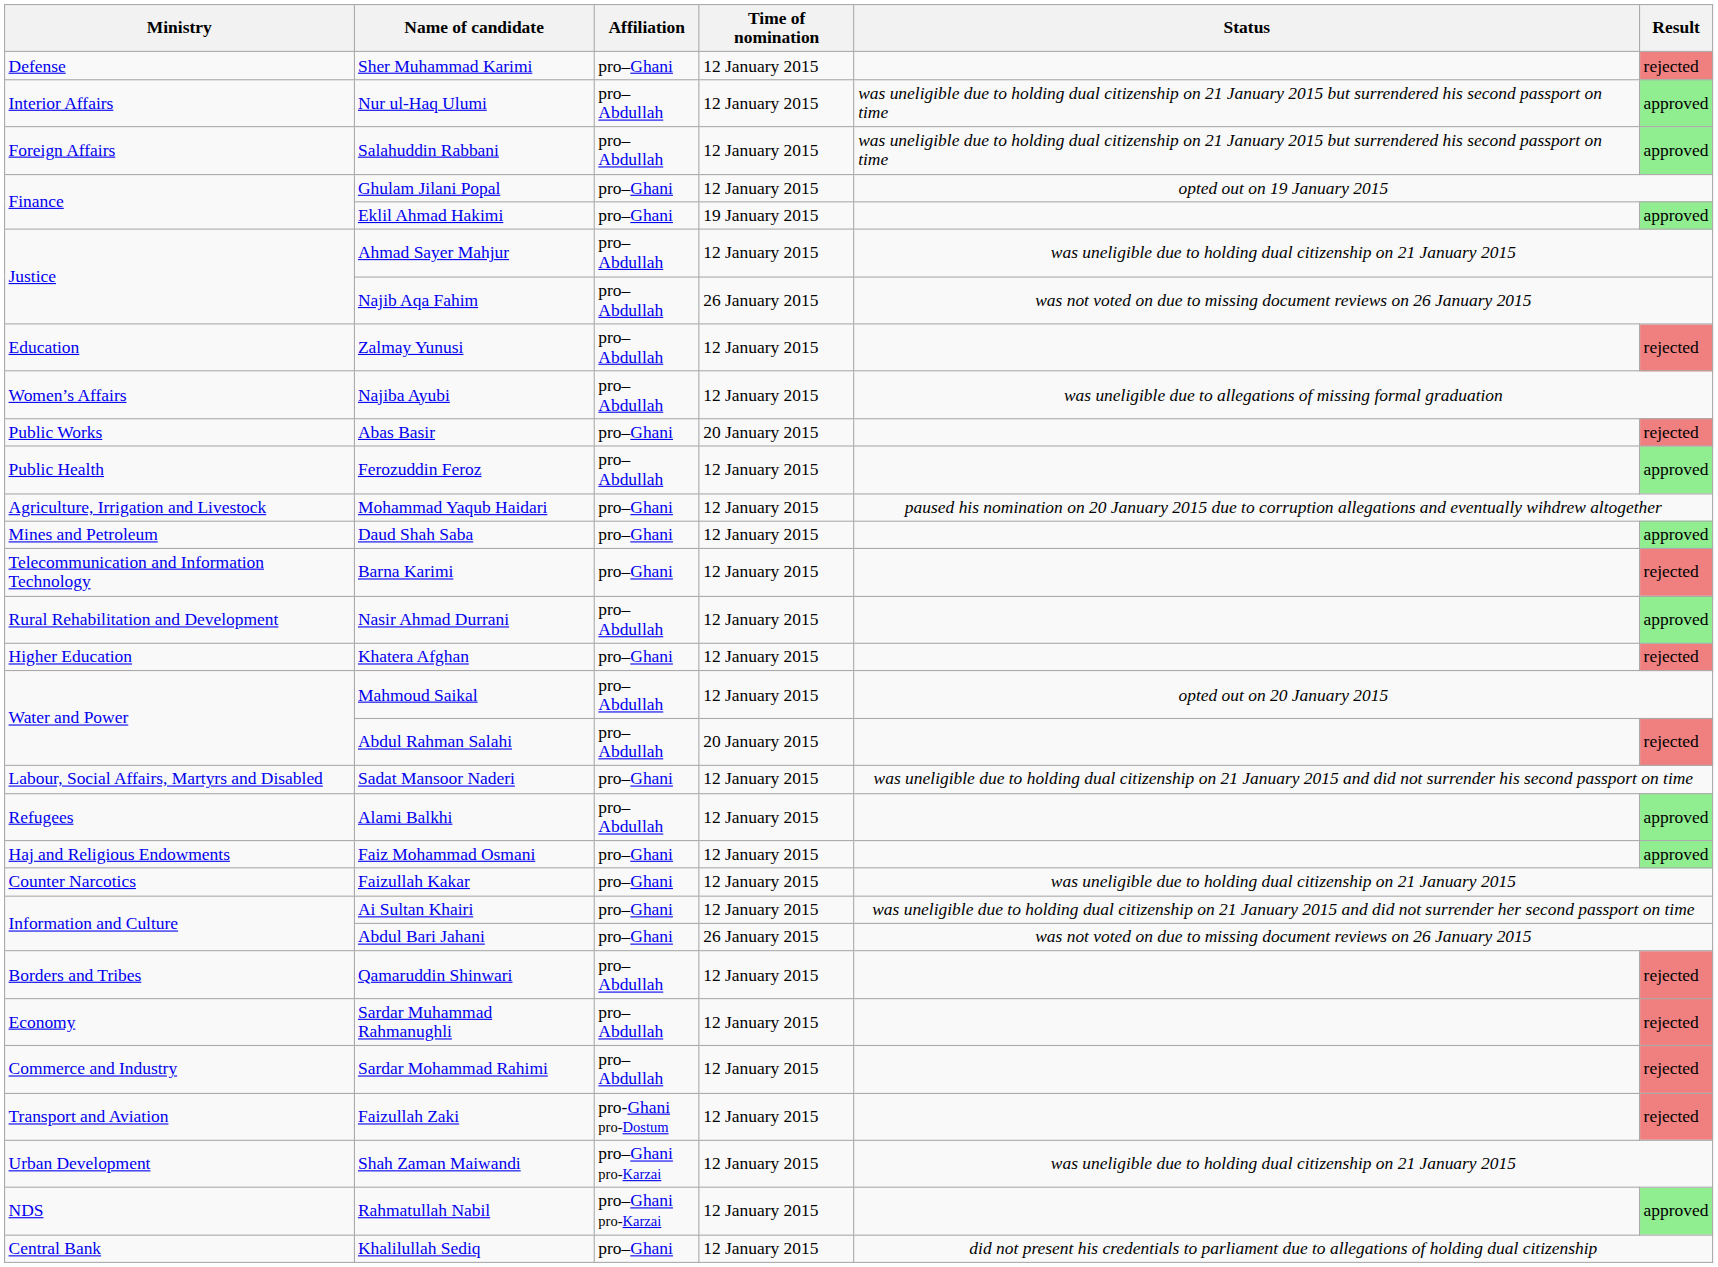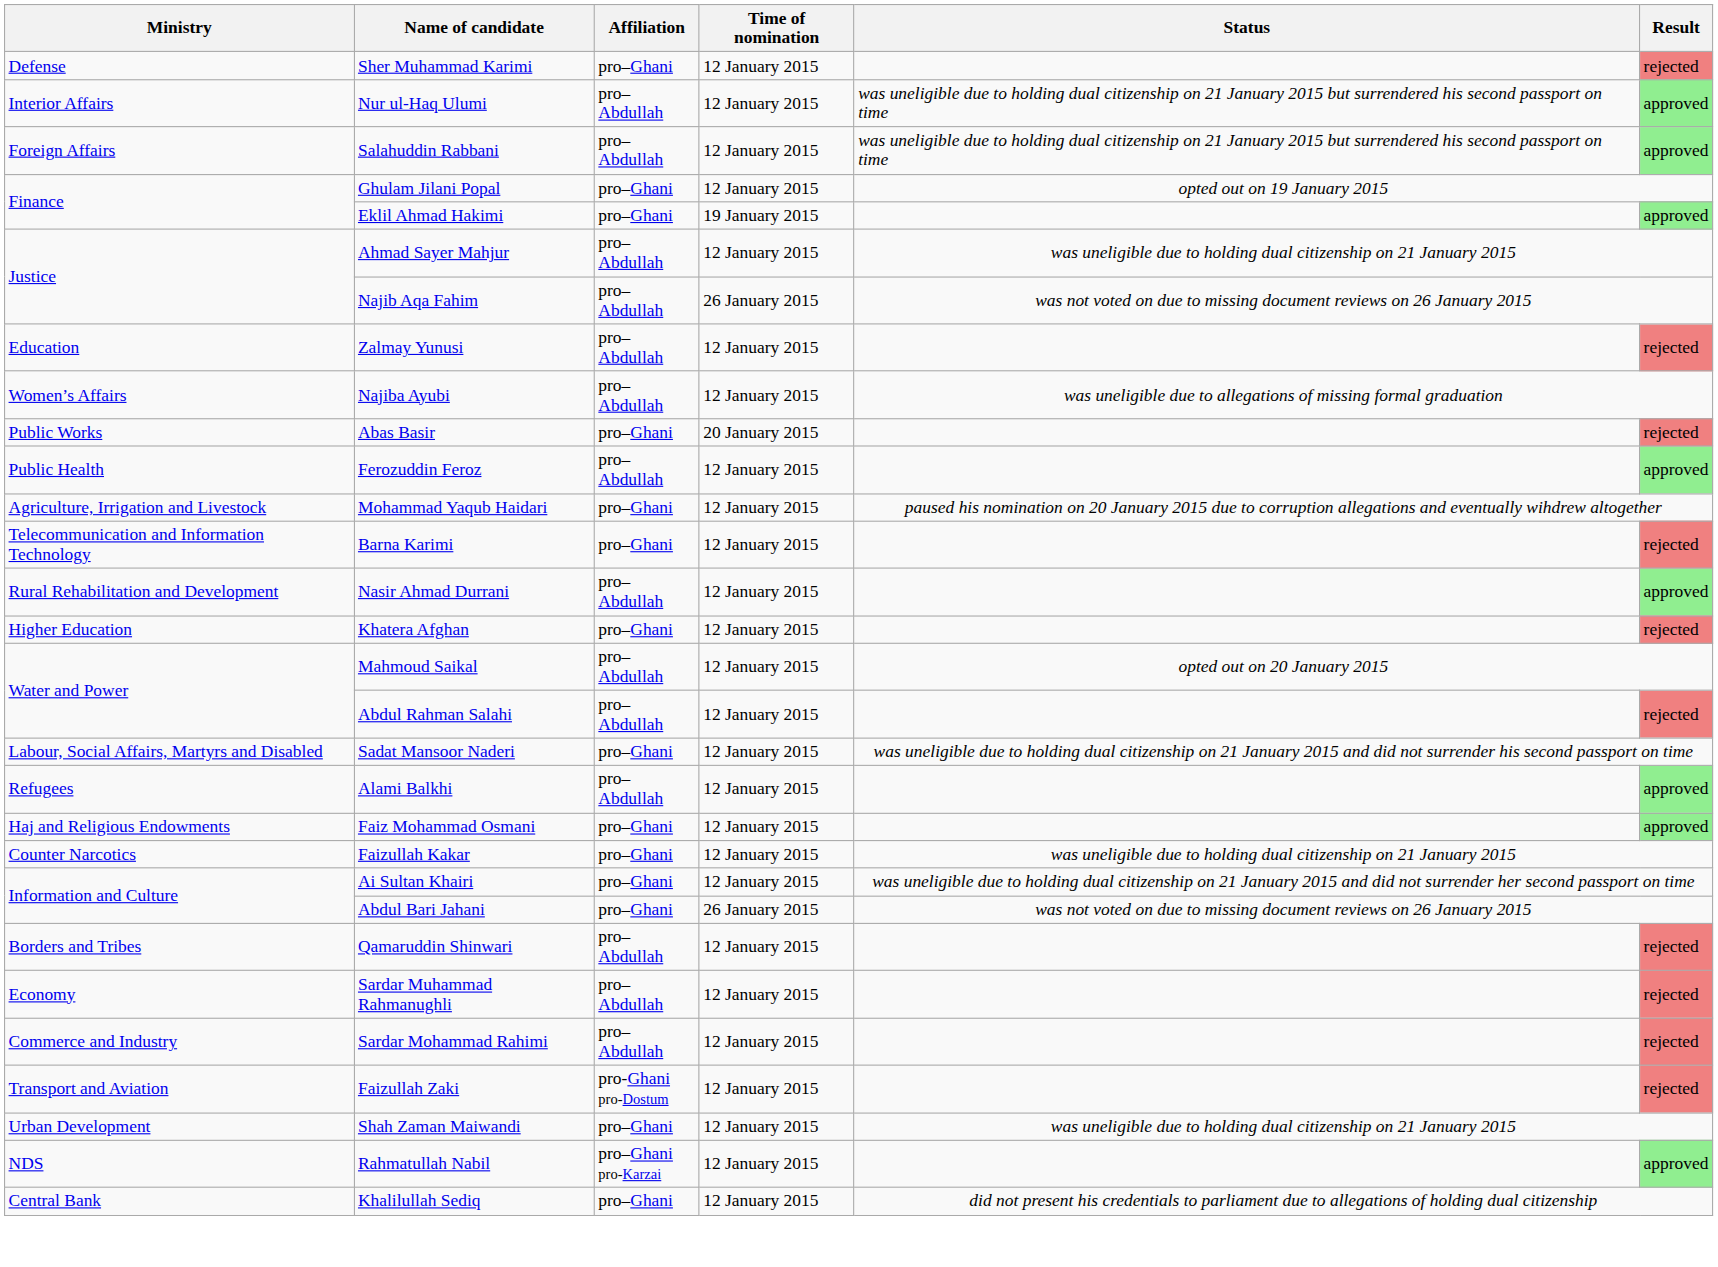 <table class="wikitable sortable">
 <tr>
 <th><strong>Ministry</strong></th>
 <th><strong>Name of candidate</strong></th>
 <th><strong>Affiliation</strong></th>
 <th><strong>Time of nomination</strong></th>
 <th><strong>Status</strong></th>
 <th><strong>Result</strong></th>
 </tr>
 <tr>
 <td><a href='#'>Defense</a></td>
 <td><a href='#'>Sher Muhammad Karimi</a></td>
 <td>pro–<a href='#'>Ghani</a></td>
 <td>12 January 2015</td>
 <td></td>
 <td bgcolor=#F08080>rejected</td>
 </tr>
 <tr>
 <td><a href='#'>Interior Affairs</a></td>
 <td><a href='#'>Nur ul-Haq Ulumi</a></td>
 <td>pro–<a href='#'>Abdullah</a></td>
 <td>12 January 2015</td>
 <td><em>was uneligible due to holding dual citizenship on 21 January 2015 but surrendered his second passport on time</em></td>
 <td bgcolor=#90EE90>approved</td>
 </tr>
 <tr>
 <td><a href='#'>Foreign Affairs</a></td>
 <td><a href='#'>Salahuddin Rabbani</a></td>
 <td>pro–<a href='#'>Abdullah</a></td>
 <td>12 January 2015</td>
 <td><em>was uneligible due to holding dual citizenship on 21 January 2015 but surrendered his second passport on time</em></td>
 <td bgcolor=#90EE90>approved</td>
 </tr>
 <tr>
 <td rowspan="2"><a href='#'>Finance</a></td>
 <td><a href='#'>Ghulam Jilani Popal</a></td>
 <td>pro–<a href='#'>Ghani</a></td>
 <td>12 January 2015</td>
 <td colspan="2" style="text-align:center;"><em>opted out on 19 January 2015</em></td>
 </tr>
 <tr>
 <td><a href='#'>Eklil Ahmad Hakimi</a></td>
 <td>pro–<a href='#'>Ghani</a></td>
 <td>19 January 2015</td>
 <td></td>
 <td bgcolor=#90EE90>approved</td>
 </tr>
 <tr>
 <td rowspan="2"><a href='#'>Justice</a></td>
 <td><a href='#'>Ahmad Sayer Mahjur</a></td>
 <td>pro–<a href='#'>Abdullah</a></td>
 <td>12 January 2015</td>
 <td colspan="2" style="text-align:center;"><em>was uneligible due to holding dual citizenship on 21 January 2015</em></td>
 </tr>
 <tr>
 <td><a href='#'>Najib Aqa Fahim</a></td>
 <td>pro–<a href='#'>Abdullah</a></td>
 <td>26 January 2015</td>
 <td colspan="2" style="text-align:center;"><em>was not voted on due to missing document reviews on 26 January 2015</em></td>
 </tr>
 <tr>
 <td><a href='#'>Education</a></td>
 <td><a href='#'>Zalmay Yunusi</a></td>
 <td>pro–<a href='#'>Abdullah</a></td>
 <td>12 January 2015</td>
 <td></td>
 <td bgcolor=#F08080>rejected</td>
 </tr>
 <tr>
 <td><a href='#'>Women’s Affairs</a></td>
 <td><a href='#'>Najiba Ayubi</a></td>
 <td>pro–<a href='#'>Abdullah</a></td>
 <td>12 January 2015</td>
 <td colspan="2" style="text-align:center;"><em>was uneligible due to allegations of missing formal graduation</em></td>
 </tr>
 <tr>
 <td><a href='#'>Public Works</a></td>
 <td><a href='#'>Abas Basir</a></td>
 <td>pro–<a href='#'>Ghani</a></td>
 <td>20 January 2015</td>
 <td></td>
 <td bgcolor=#F08080>rejected</td>
 </tr>
 <tr>
 <td><a href='#'>Public Health</a></td>
 <td><a href='#'>Ferozuddin Feroz</a></td>
 <td>pro–<a href='#'>Abdullah</a></td>
 <td>12 January 2015</td>
 <td></td>
 <td bgcolor=#90EE90>approved</td>
 </tr>
 <tr>
 <td><a href='#'>Agriculture, Irrigation and Livestock</a></td>
 <td><a href='#'>Mohammad Yaqub Haidari</a></td>
 <td>pro–<a href='#'>Ghani</a></td>
 <td>12 January 2015</td>
 <td colspan="2" style="text-align:center;"><em>paused his nomination on 20 January 2015 due to corruption allegations and eventually wihdrew altogether</em></td>
 </tr>
 <tr>
-<td><a href='#'>Mines and Petroleum</a></td>
-<td><a href='#'>Daud Shah Saba</a></td>
-<td>pro–<a href='#'>Ghani</a></td>
-<td>12 January 2015</td>
-<td></td>
-<td bgcolor=#90EE90>approved</td>
-</tr>
-<tr>
 <td><a href='#'>Telecommunication and Information Technology</a></td>
 <td><a href='#'>Barna Karimi</a></td>
 <td>pro–<a href='#'>Ghani</a></td>
 <td>12 January 2015</td>
 <td></td>
 <td bgcolor=#F08080>rejected</td>
 </tr>
 <tr>
 <td><a href='#'>Rural Rehabilitation and Development</a></td>
 <td><a href='#'>Nasir Ahmad Durrani</a></td>
 <td>pro–<a href='#'>Abdullah</a></td>
 <td>12 January 2015</td>
 <td></td>
 <td bgcolor=#90EE90>approved</td>
 </tr>
 <tr>
 <td><a href='#'>Higher Education</a></td>
 <td><a href='#'>Khatera Afghan</a></td>
 <td>pro–<a href='#'>Ghani</a></td>
 <td>12 January 2015</td>
 <td></td>
 <td bgcolor=#F08080>rejected</td>
 </tr>
 <tr>
 <td rowspan="2"><a href='#'>Water and Power</a></td>
 <td><a href='#'>Mahmoud Saikal</a></td>
 <td>pro–<a href='#'>Abdullah</a></td>
 <td>12 January 2015</td>
 <td colspan="2" style="text-align:center;"><em>opted out on 20 January 2015</em></td>
 </tr>
 <tr>
 <td><a href='#'>Abdul Rahman Salahi</a></td>
 <td>pro–<a href='#'>Abdullah</a></td>
-<td>20 January 2015</td>
+<td>12 January 2015</td>
 <td></td>
 <td bgcolor=#F08080>rejected</td>
 </tr>
 <tr>
 <td><a href='#'>Labour, Social Affairs, Martyrs and Disabled</a></td>
 <td><a href='#'>Sadat Mansoor Naderi</a></td>
 <td>pro–<a href='#'>Ghani</a></td>
 <td>12 January 2015</td>
 <td colspan="2" style="text-align:center;"><em>was uneligible due to holding dual citizenship on 21 January 2015 and did not surrender his second passport on time</em></td>
 </tr>
 <tr>
 <td><a href='#'>Refugees</a></td>
 <td><a href='#'>Alami Balkhi</a></td>
 <td>pro–<a href='#'>Abdullah</a></td>
 <td>12 January 2015</td>
 <td></td>
 <td bgcolor=#90EE90>approved</td>
 </tr>
 <tr>
 <td><a href='#'>Haj and Religious Endowments</a></td>
 <td><a href='#'>Faiz Mohammad Osmani</a></td>
 <td>pro–<a href='#'>Ghani</a></td>
 <td>12 January 2015</td>
 <td></td>
 <td bgcolor=#90EE90>approved</td>
 </tr>
 <tr>
 <td><a href='#'>Counter Narcotics</a></td>
 <td><a href='#'>Faizullah Kakar</a></td>
 <td>pro–<a href='#'>Ghani</a></td>
 <td>12 January 2015</td>
 <td colspan="2" style="text-align:center;"><em>was uneligible due to holding dual citizenship on 21 January 2015</em></td>
 </tr>
 <tr>
 <td rowspan="2"><a href='#'>Information and Culture</a></td>
 <td><a href='#'>Ai Sultan Khairi</a></td>
 <td>pro–<a href='#'>Ghani</a></td>
 <td>12 January 2015</td>
 <td colspan="2" style="text-align:center;"><em>was uneligible due to holding dual citizenship on 21 January 2015 and did not surrender her second passport on time</em></td>
 </tr>
 <tr>
 <td><a href='#'>Abdul Bari Jahani</a></td>
 <td>pro–<a href='#'>Ghani</a></td>
 <td>26 January 2015</td>
 <td colspan="2" style="text-align:center;"><em>was not voted on due to missing document reviews on 26 January 2015</em></td>
 </tr>
 <tr>
 <td><a href='#'>Borders and Tribes</a></td>
 <td><a href='#'>Qamaruddin Shinwari</a></td>
 <td>pro–<a href='#'>Abdullah</a></td>
 <td>12 January 2015</td>
 <td></td>
 <td bgcolor=#F08080>rejected</td>
 </tr>
 <tr>
 <td><a href='#'>Economy</a></td>
 <td><a href='#'>Sardar Muhammad Rahmanughli</a></td>
 <td>pro–<a href='#'>Abdullah</a></td>
 <td>12 January 2015</td>
 <td></td>
 <td bgcolor=#F08080>rejected</td>
 </tr>
 <tr>
 <td><a href='#'>Commerce and Industry</a></td>
 <td><a href='#'>Sardar Mohammad Rahimi</a></td>
 <td>pro–<a href='#'>Abdullah</a></td>
 <td>12 January 2015</td>
 <td></td>
 <td bgcolor=#F08080>rejected</td>
 </tr>
 <tr>
 <td><a href='#'>Transport and Aviation</a></td>
 <td><a href='#'>Faizullah Zaki</a></td>
 <td>pro-<a href='#'>Ghani</a><br><small>pro-<a href='#'>Dostum</a></small></td>
 <td>12 January 2015</td>
 <td></td>
 <td bgcolor=#F08080>rejected</td>
 </tr>
 <tr>
 <td><a href='#'>Urban Development</a></td>
 <td><a href='#'>Shah Zaman Maiwandi</a></td>
-<td>pro–<a href='#'>Ghani</a><br><small>pro-<a href='#'>Karzai</a></small></td>
+<td>pro–<a href='#'>Ghani</a></td>
 <td>12 January 2015</td>
 <td colspan="2" style="text-align:center;"><em>was uneligible due to holding dual citizenship on 21 January 2015</em></td>
 </tr>
 <tr>
 <td><a href='#'>NDS</a></td>
 <td><a href='#'>Rahmatullah Nabil</a></td>
 <td>pro–<a href='#'>Ghani</a><br><small>pro-<a href='#'>Karzai</a></small></td>
 <td>12 January 2015</td>
 <td></td>
 <td bgcolor=#90EE90>approved</td>
 </tr>
 <tr>
 <td><a href='#'>Central Bank</a></td>
 <td><a href='#'>Khalilullah Sediq</a></td>
 <td>pro–<a href='#'>Ghani</a></td>
 <td>12 January 2015</td>
 <td colspan="2" style="text-align:center;"><em>did not present his credentials to parliament due to allegations of holding dual citizenship</em></td>
 </tr>
 </table>
